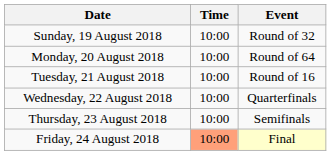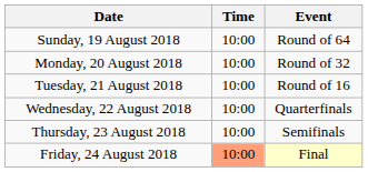 <table class = "wikitable" style="text-align:center;">
 <tr>
 <th width=220>Date</th>
 <th width=50>Time</th>
 <th width=100>Event</th>
 </tr>
 <tr>
 <td>Sunday, 19 August 2018</td>
 <td>10:00</td>
-<td>Round of 32</td>
+<td>Round of 64</td>
 </tr>
 <tr>
 <td>Monday, 20 August 2018</td>
 <td>10:00</td>
-<td>Round of 64</td>
+<td>Round of 32</td>
 </tr>
 <tr>
 <td>Tuesday, 21 August 2018</td>
 <td>10:00</td>
 <td>Round of 16</td>
 </tr>
 <tr>
 <td>Wednesday, 22 August 2018</td>
 <td>10:00</td>
 <td>Quarterfinals</td>
 </tr>
 <tr>
 <td>Thursday, 23 August 2018</td>
 <td>10:00</td>
 <td>Semifinals</td>
 </tr>
 <tr>
 <td>Friday, 24 August 2018</td>
 <td style="background: lightsalmon;">10:00</td>
 <td bgcolor=ffffcc>Final</td>
 </tr>
 </table>
